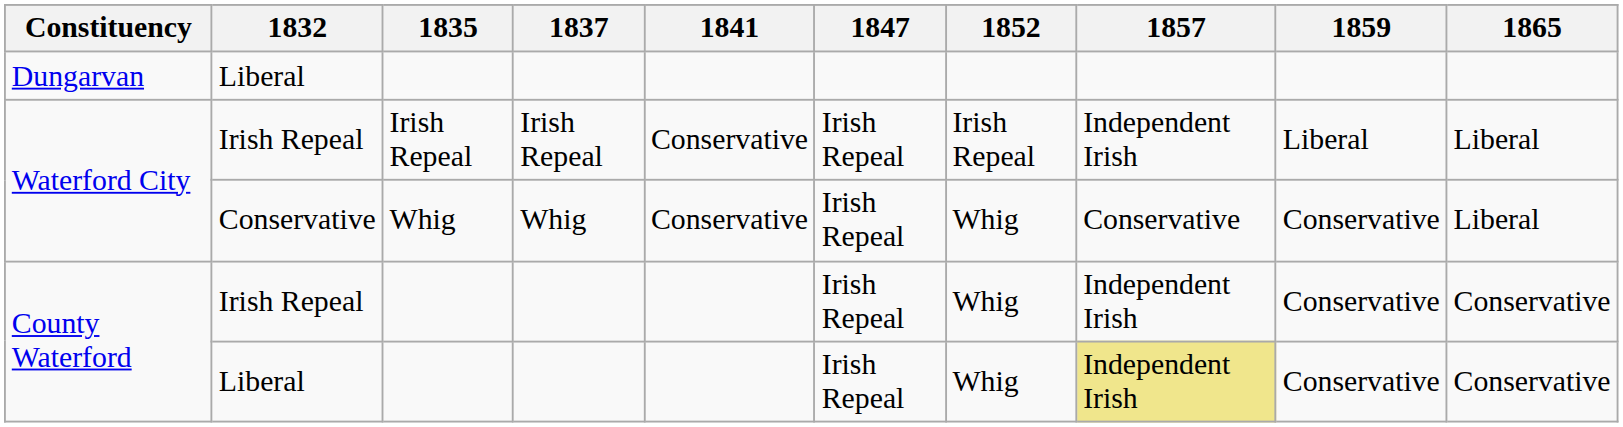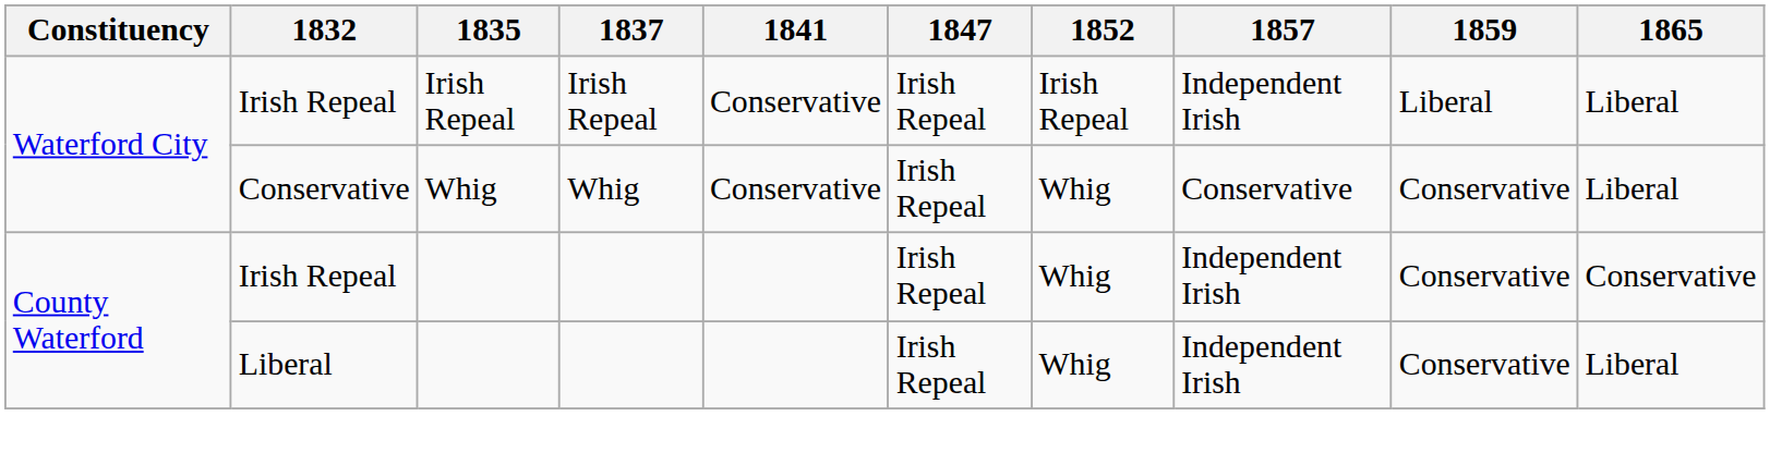 <table class=wikitable sortable>
 <tr>
 <th>Constituency</th>
 <th>1832</th>
 <th>1835</th>
 <th>1837</th>
 <th>1841</th>
 <th>1847</th>
 <th>1852</th>
 <th>1857</th>
 <th>1859</th>
 <th>1865</th>
-</tr>
-<tr>
-<td><a href='#'>Dungarvan</a></td>
-<td bgcolor=>Liberal</td>
-<td></td>
-<td></td>
-<td></td>
-<td></td>
-<td></td>
-<td></td>
-<td></td>
-<td></td>
 </tr>
 <tr>
 <td rowspan=2><a href='#'>Waterford City</a></td>
 <td bgcolor=>Irish Repeal</td>
 <td bgcolor=>Irish Repeal</td>
 <td bgcolor=>Irish Repeal</td>
 <td bgcolor=>Conservative</td>
 <td bgcolor=>Irish Repeal</td>
 <td bgcolor=>Irish Repeal</td>
 <td>Independent Irish</td>
 <td bgcolor=>Liberal</td>
 <td bgcolor=>Liberal</td>
 </tr>
 <tr>
 <td bgcolor=>Conservative</td>
 <td bgcolor=>Whig</td>
 <td bgcolor=>Whig</td>
 <td bgcolor=>Conservative</td>
 <td bgcolor=>Irish Repeal</td>
 <td bgcolor=>Whig</td>
 <td bgcolor=>Conservative</td>
 <td bgcolor=>Conservative</td>
 <td bgcolor=>Liberal</td>
 </tr>
 <tr>
 <td rowspan=2><a href='#'>County Waterford</a></td>
 <td bgcolor=>Irish Repeal</td>
 <td></td>
 <td></td>
 <td></td>
 <td bgcolor=>Irish Repeal</td>
 <td bgcolor=>Whig</td>
 <td>Independent Irish</td>
 <td bgcolor=>Conservative</td>
 <td bgcolor=>Conservative</td>
 </tr>
 <tr>
 <td bgcolor=>Liberal</td>
 <td></td>
 <td></td>
 <td></td>
 <td bgcolor=>Irish Repeal</td>
 <td bgcolor=>Whig</td>
-<td style="background: khaki;">Independent Irish</td>
+<td>Independent Irish</td>
 <td bgcolor=>Conservative</td>
-<td bgcolor=>Conservative</td>
+<td bgcolor=>Liberal</td>
 </tr>
 </table>
